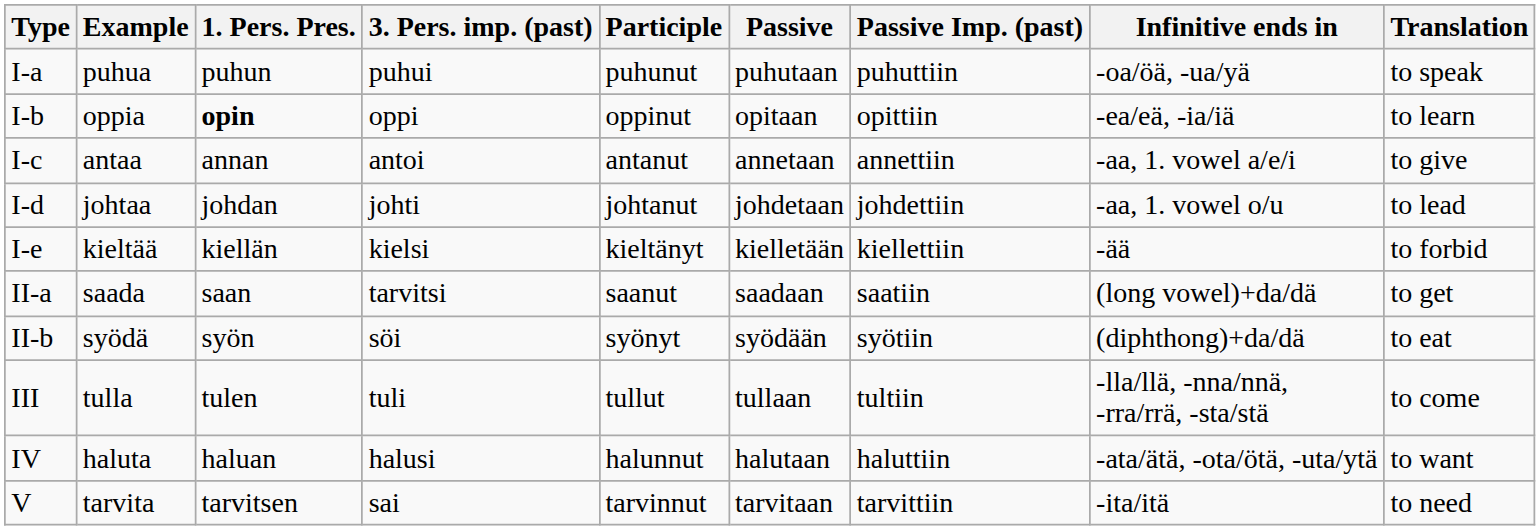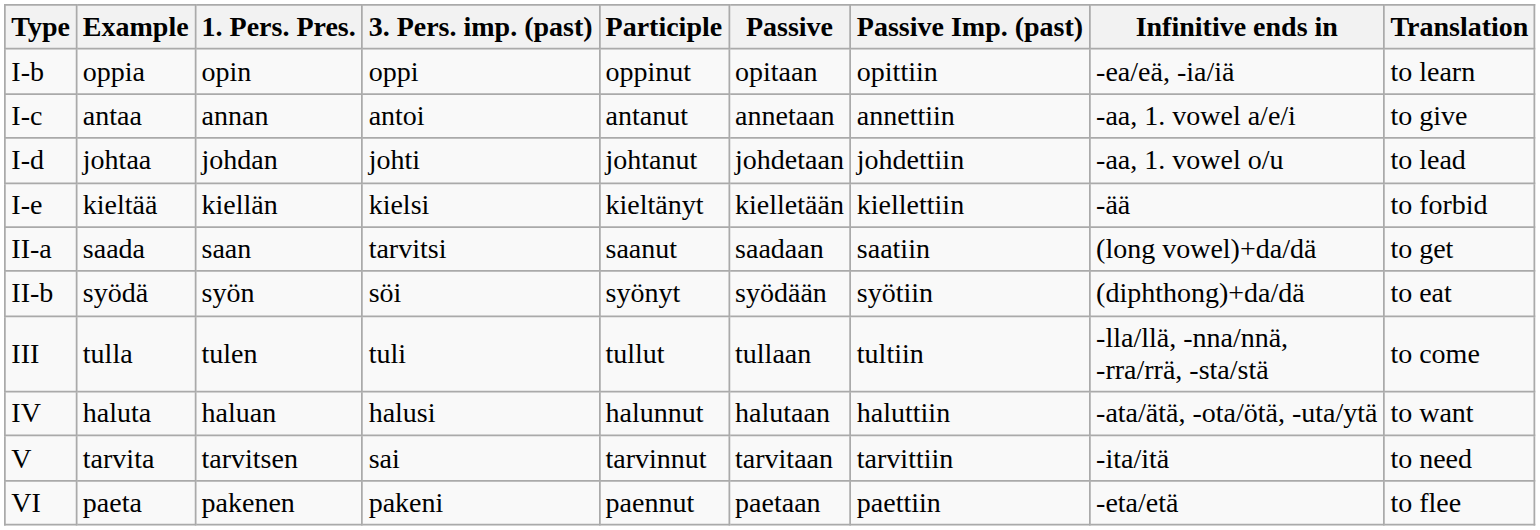 <table class="wikitable">
 <tr>
 <th class="hintergrundfarbe6">Type</th>
 <th class="hintergrundfarbe6">Example</th>
 <th class="hintergrundfarbe6">1. Pers. Pres.</th>
 <th class="hintergrundfarbe6">3. Pers. imp. (past)</th>
 <th class="hintergrundfarbe6">Participle</th>
 <th class="hintergrundfarbe6">Passive</th>
 <th class="hintergrundfarbe6">Passive Imp. (past)</th>
 <th class="hintergrundfarbe6">Infinitive ends in</th>
 <th class="hintergrundfarbe6">Translation</th>
 </tr>
 <tr>
-<td>I-a</td>
-<td>puhua</td>
-<td>puhun</td>
-<td>puhui</td>
-<td>puhunut</td>
-<td>puhutaan</td>
-<td>puhuttiin</td>
-<td>-oa/öä, -ua/yä</td>
-<td>to speak</td>
-</tr>
-<tr>
 <td>I-b</td>
 <td>oppia</td>
-<td><strong>opin</strong></td>
+<td>opin</td>
 <td>oppi</td>
 <td>oppinut</td>
 <td>opitaan</td>
 <td>opittiin</td>
 <td>-ea/eä, -ia/iä</td>
 <td>to learn</td>
 </tr>
 <tr>
 <td>I-c</td>
 <td>antaa</td>
 <td>annan</td>
 <td>antoi</td>
 <td>antanut</td>
 <td>annetaan</td>
 <td>annettiin</td>
 <td>-aa, 1. vowel a/e/i</td>
 <td>to give</td>
 </tr>
 <tr>
 <td>I-d</td>
 <td>johtaa</td>
 <td>johdan</td>
 <td>johti</td>
 <td>johtanut</td>
 <td>johdetaan</td>
 <td>johdettiin</td>
 <td>-aa, 1. vowel o/u</td>
 <td>to lead</td>
 </tr>
 <tr>
 <td>I-e</td>
 <td>kieltää</td>
 <td>kiellän</td>
 <td>kielsi</td>
 <td>kieltänyt</td>
 <td>kielletään</td>
 <td>kiellettiin</td>
 <td>-ää</td>
 <td>to forbid</td>
 </tr>
 <tr>
 <td>II-a</td>
 <td>saada</td>
 <td>saan</td>
 <td>tarvitsi</td>
 <td>saanut</td>
 <td>saadaan</td>
 <td>saatiin</td>
 <td>(long vowel)+da/dä</td>
 <td>to get</td>
 </tr>
 <tr>
 <td>II-b</td>
 <td>syödä</td>
 <td>syön</td>
 <td>söi</td>
 <td>syönyt</td>
 <td>syödään</td>
 <td>syötiin</td>
 <td>(diphthong)+da/dä</td>
 <td>to eat</td>
 </tr>
 <tr>
 <td>III</td>
 <td>tulla</td>
 <td>tulen</td>
 <td>tuli</td>
 <td>tullut</td>
 <td>tullaan</td>
 <td>tultiin</td>
 <td>-lla/llä, -nna/nnä,<br> -rra/rrä, -sta/stä</td>
 <td>to come</td>
 </tr>
 <tr>
 <td>IV</td>
 <td>haluta</td>
 <td>haluan</td>
 <td>halusi</td>
 <td>halunnut</td>
 <td>halutaan</td>
 <td>haluttiin</td>
 <td>-ata/ätä, -ota/ötä, -uta/ytä</td>
 <td>to want</td>
 </tr>
 <tr>
 <td>V</td>
 <td>tarvita</td>
 <td>tarvitsen</td>
 <td>sai</td>
 <td>tarvinnut</td>
 <td>tarvitaan</td>
 <td>tarvittiin</td>
 <td>-ita/itä</td>
 <td>to need</td>
 </tr>
+<tr>
+<td>VI</td>
+<td>paeta</td>
+<td>pakenen</td>
+<td>pakeni</td>
+<td>paennut</td>
+<td>paetaan</td>
+<td>paettiin</td>
+<td>-eta/etä</td>
+<td>to flee</td>
+</tr>
 </table>
